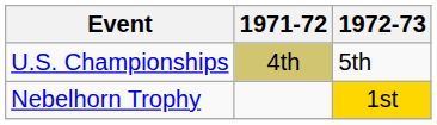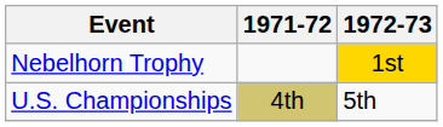 <table class="wikitable">
 <tr>
 <th>Event</th>
 <th>1971-72</th>
 <th>1972-73</th>
 </tr>
 <tr>
+<td><a href='#'>Nebelhorn Trophy</a></td>
+<td></td>
+<td align="center" bgcolor="gold">1st</td>
+</tr>
+<tr>
 <td><a href='#'>U.S. Championships</a></td>
 <td align="center" bgcolor="#d1c571">4th</td>
 <td>5th</td>
 </tr>
 <tr>
-<td><a href='#'>Nebelhorn Trophy</a></td>
-<td></td>
-<td align="center" bgcolor="gold">1st</td>
-</tr>
-<tr>
 </tr>
 </table>
